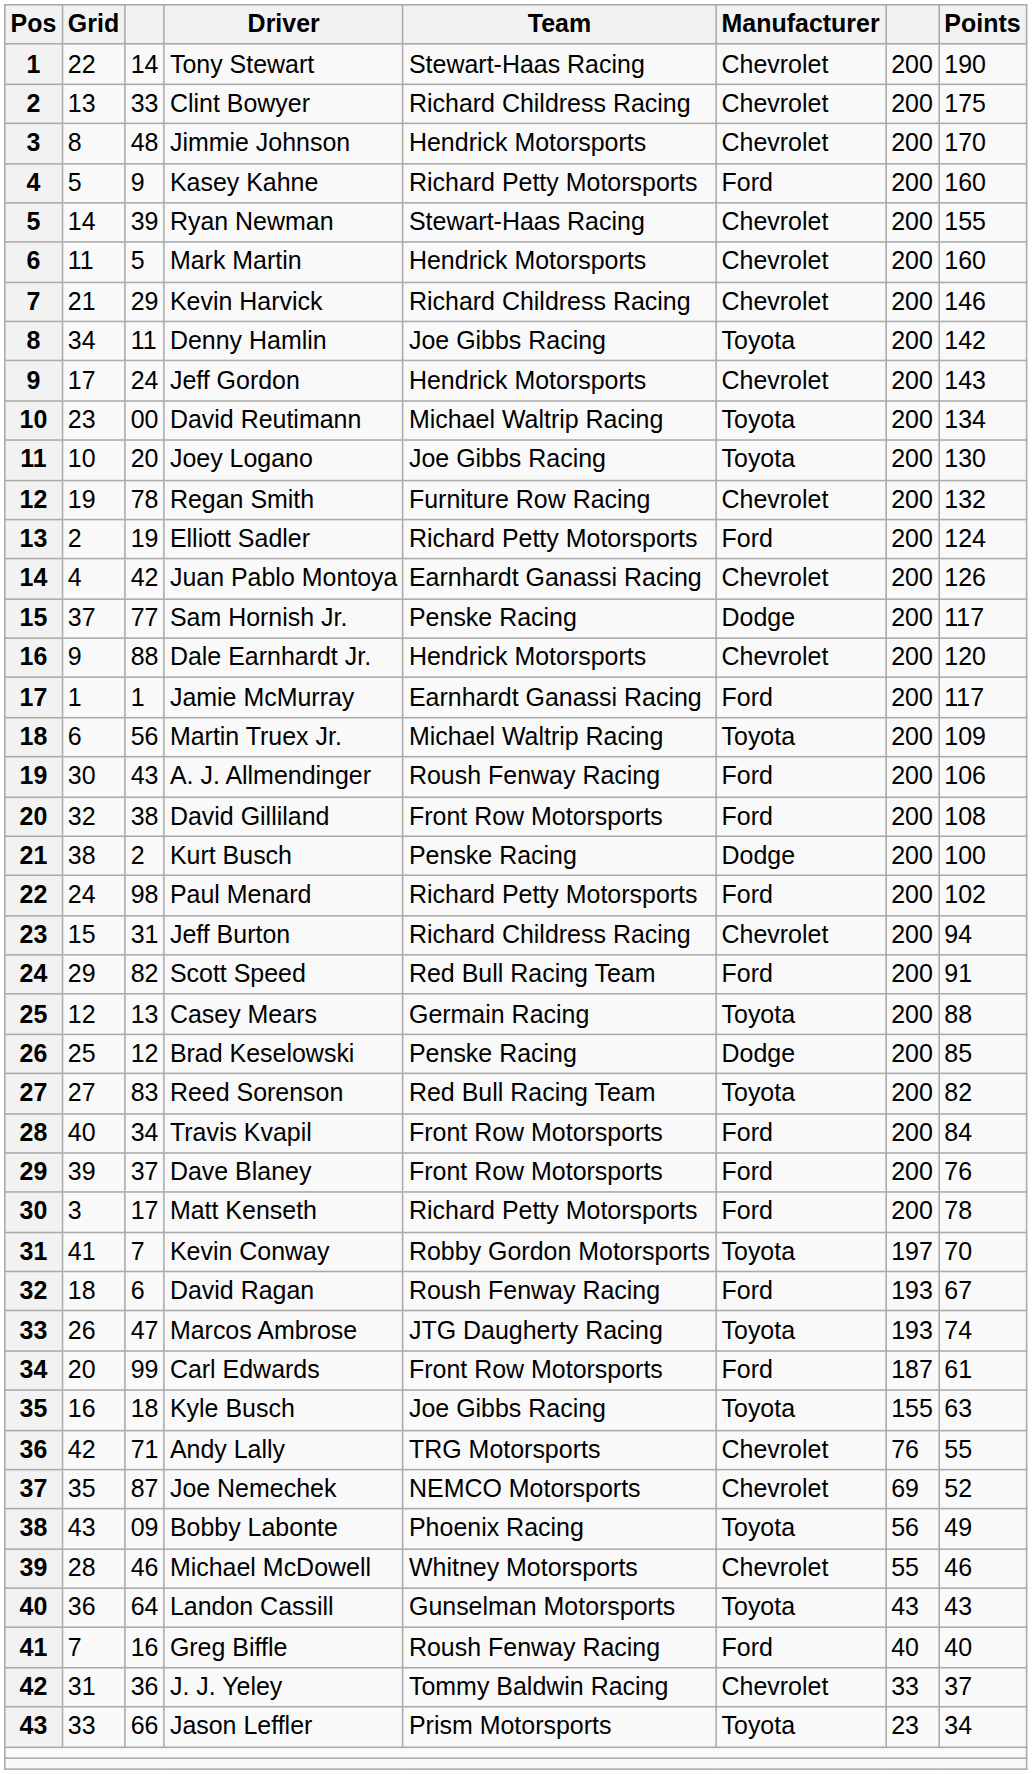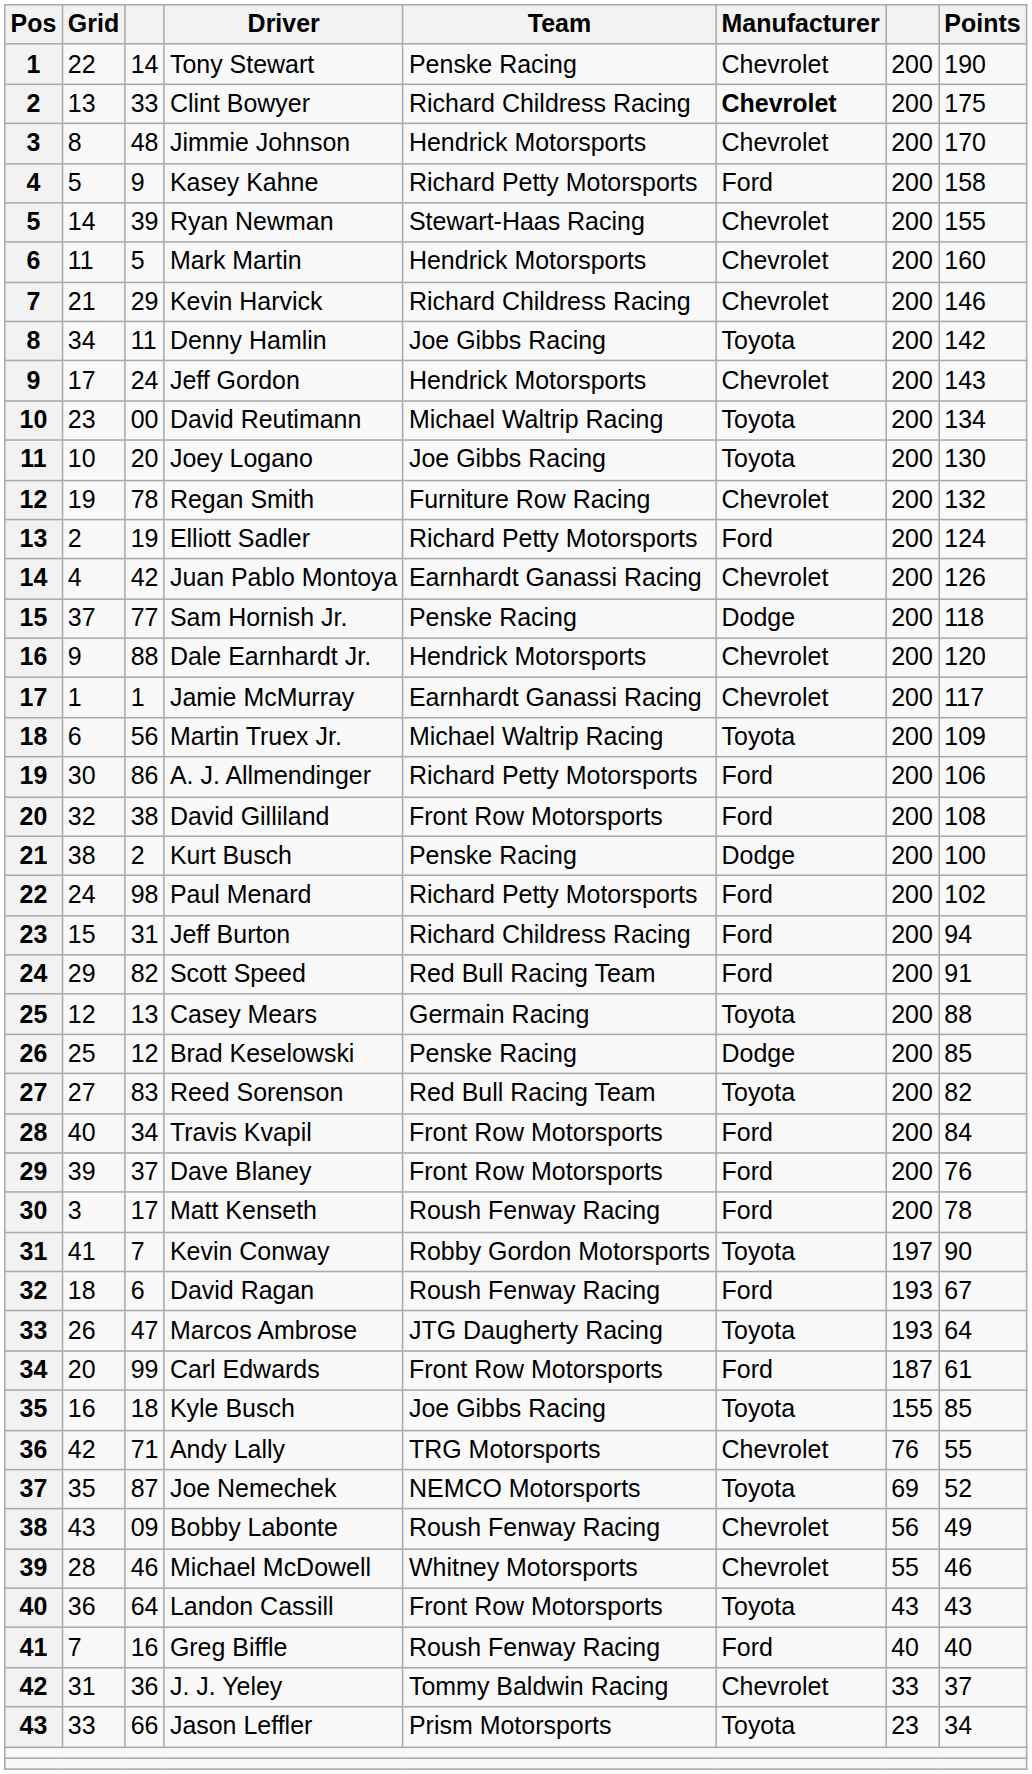 <table class="sortable wikitable" border="1">
 <tr>
 <th scope="col">Pos</th>
 <th scope="col">Grid</th>
 <th scope="col"></th>
 <th scope="col">Driver</th>
 <th scope="col">Team</th>
 <th scope="col">Manufacturer</th>
 <th scope="col"></th>
 <th scope="col">Points</th>
 </tr>
 <tr>
 <th scope="row">1</th>
 <td>22</td>
 <td>14</td>
 <td>Tony Stewart</td>
-<td>Stewart-Haas Racing</td>
+<td>Penske Racing</td>
 <td>Chevrolet</td>
 <td>200</td>
 <td>190</td>
 </tr>
 <tr>
 <th scope="row">2</th>
 <td>13</td>
 <td>33</td>
 <td>Clint Bowyer</td>
 <td>Richard Childress Racing</td>
-<td>Chevrolet</td>
+<td><strong>Chevrolet</strong></td>
 <td>200</td>
 <td>175</td>
 </tr>
 <tr>
 <th scope="row">3</th>
 <td>8</td>
 <td>48</td>
 <td>Jimmie Johnson</td>
 <td>Hendrick Motorsports</td>
 <td>Chevrolet</td>
 <td>200</td>
 <td>170</td>
 </tr>
 <tr>
 <th scope="row">4</th>
 <td>5</td>
 <td>9</td>
 <td>Kasey Kahne</td>
 <td>Richard Petty Motorsports</td>
 <td>Ford</td>
 <td>200</td>
-<td>160</td>
+<td>158</td>
 </tr>
 <tr>
 <th scope="row">5</th>
 <td>14</td>
 <td>39</td>
 <td>Ryan Newman</td>
 <td>Stewart-Haas Racing</td>
 <td>Chevrolet</td>
 <td>200</td>
 <td>155</td>
 </tr>
 <tr>
 <th scope="row">6</th>
 <td>11</td>
 <td>5</td>
 <td>Mark Martin</td>
 <td>Hendrick Motorsports</td>
 <td>Chevrolet</td>
 <td>200</td>
 <td>160</td>
 </tr>
 <tr>
 <th scope="row">7</th>
 <td>21</td>
 <td>29</td>
 <td>Kevin Harvick</td>
 <td>Richard Childress Racing</td>
 <td>Chevrolet</td>
 <td>200</td>
 <td>146</td>
 </tr>
 <tr>
 <th scope="row">8</th>
 <td>34</td>
 <td>11</td>
 <td>Denny Hamlin</td>
 <td>Joe Gibbs Racing</td>
 <td>Toyota</td>
 <td>200</td>
 <td>142</td>
 </tr>
 <tr>
 <th scope="row">9</th>
 <td>17</td>
 <td>24</td>
 <td>Jeff Gordon</td>
 <td>Hendrick Motorsports</td>
 <td>Chevrolet</td>
 <td>200</td>
 <td>143</td>
 </tr>
 <tr>
 <th scope="row">10</th>
 <td>23</td>
 <td>00</td>
 <td>David Reutimann</td>
 <td>Michael Waltrip Racing</td>
 <td>Toyota</td>
 <td>200</td>
 <td>134</td>
 </tr>
 <tr>
 <th scope="row">11</th>
 <td>10</td>
 <td>20</td>
 <td>Joey Logano</td>
 <td>Joe Gibbs Racing</td>
 <td>Toyota</td>
 <td>200</td>
 <td>130</td>
 </tr>
 <tr>
 <th scope="row">12</th>
 <td>19</td>
 <td>78</td>
 <td>Regan Smith</td>
 <td>Furniture Row Racing</td>
 <td>Chevrolet</td>
 <td>200</td>
 <td>132</td>
 </tr>
 <tr>
 <th scope="row">13</th>
 <td>2</td>
 <td>19</td>
 <td>Elliott Sadler</td>
 <td>Richard Petty Motorsports</td>
 <td>Ford</td>
 <td>200</td>
 <td>124</td>
 </tr>
 <tr>
 <th scope="row">14</th>
 <td>4</td>
 <td>42</td>
 <td>Juan Pablo Montoya</td>
 <td>Earnhardt Ganassi Racing</td>
 <td>Chevrolet</td>
 <td>200</td>
 <td>126</td>
 </tr>
 <tr>
 <th scope="row">15</th>
 <td>37</td>
 <td>77</td>
 <td>Sam Hornish Jr.</td>
 <td>Penske Racing</td>
 <td>Dodge</td>
 <td>200</td>
-<td>117</td>
+<td>118</td>
 </tr>
 <tr>
 <th scope="row">16</th>
 <td>9</td>
 <td>88</td>
 <td>Dale Earnhardt Jr.</td>
 <td>Hendrick Motorsports</td>
 <td>Chevrolet</td>
 <td>200</td>
 <td>120</td>
 </tr>
 <tr>
 <th scope="row">17</th>
 <td>1</td>
 <td>1</td>
 <td>Jamie McMurray</td>
 <td>Earnhardt Ganassi Racing</td>
-<td>Ford</td>
+<td>Chevrolet</td>
 <td>200</td>
 <td>117</td>
 </tr>
 <tr>
 <th scope="row">18</th>
 <td>6</td>
 <td>56</td>
 <td>Martin Truex Jr.</td>
 <td>Michael Waltrip Racing</td>
 <td>Toyota</td>
 <td>200</td>
 <td>109</td>
 </tr>
 <tr>
 <th scope="row">19</th>
 <td>30</td>
-<td>43</td>
+<td>86</td>
 <td>A. J. Allmendinger</td>
-<td>Roush Fenway Racing</td>
+<td>Richard Petty Motorsports</td>
 <td>Ford</td>
 <td>200</td>
 <td>106</td>
 </tr>
 <tr>
 <th scope="row">20</th>
 <td>32</td>
 <td>38</td>
 <td>David Gilliland</td>
 <td>Front Row Motorsports</td>
 <td>Ford</td>
 <td>200</td>
 <td>108</td>
 </tr>
 <tr>
 <th scope="row">21</th>
 <td>38</td>
 <td>2</td>
 <td>Kurt Busch</td>
 <td>Penske Racing</td>
 <td>Dodge</td>
 <td>200</td>
 <td>100</td>
 </tr>
 <tr>
 <th scope="row">22</th>
 <td>24</td>
 <td>98</td>
 <td>Paul Menard</td>
 <td>Richard Petty Motorsports</td>
 <td>Ford</td>
 <td>200</td>
 <td>102</td>
 </tr>
 <tr>
 <th scope="row">23</th>
 <td>15</td>
 <td>31</td>
 <td>Jeff Burton</td>
 <td>Richard Childress Racing</td>
-<td>Chevrolet</td>
+<td>Ford</td>
 <td>200</td>
 <td>94</td>
 </tr>
 <tr>
 <th scope="row">24</th>
 <td>29</td>
 <td>82</td>
 <td>Scott Speed</td>
 <td>Red Bull Racing Team</td>
 <td>Ford</td>
 <td>200</td>
 <td>91</td>
 </tr>
 <tr>
 <th scope="row">25</th>
 <td>12</td>
 <td>13</td>
 <td>Casey Mears</td>
 <td>Germain Racing</td>
 <td>Toyota</td>
 <td>200</td>
 <td>88</td>
 </tr>
 <tr>
 <th scope="row">26</th>
 <td>25</td>
 <td>12</td>
 <td>Brad Keselowski</td>
 <td>Penske Racing</td>
 <td>Dodge</td>
 <td>200</td>
 <td>85</td>
 </tr>
 <tr>
 <th scope="row">27</th>
 <td>27</td>
 <td>83</td>
 <td>Reed Sorenson</td>
 <td>Red Bull Racing Team</td>
 <td>Toyota</td>
 <td>200</td>
 <td>82</td>
 </tr>
 <tr>
 <th scope="row">28</th>
 <td>40</td>
 <td>34</td>
 <td>Travis Kvapil</td>
 <td>Front Row Motorsports</td>
 <td>Ford</td>
 <td>200</td>
 <td>84</td>
 </tr>
 <tr>
 <th scope="row">29</th>
 <td>39</td>
 <td>37</td>
 <td>Dave Blaney</td>
 <td>Front Row Motorsports</td>
 <td>Ford</td>
 <td>200</td>
 <td>76</td>
 </tr>
 <tr>
 <th scope="row">30</th>
 <td>3</td>
 <td>17</td>
 <td>Matt Kenseth</td>
-<td>Richard Petty Motorsports</td>
+<td>Roush Fenway Racing</td>
 <td>Ford</td>
 <td>200</td>
 <td>78</td>
 </tr>
 <tr>
 <th scope="row">31</th>
 <td>41</td>
 <td>7</td>
 <td>Kevin Conway</td>
 <td>Robby Gordon Motorsports</td>
 <td>Toyota</td>
 <td>197</td>
-<td>70</td>
+<td>90</td>
 </tr>
 <tr>
 <th scope="row">32</th>
 <td>18</td>
 <td>6</td>
 <td>David Ragan</td>
 <td>Roush Fenway Racing</td>
 <td>Ford</td>
 <td>193</td>
 <td>67</td>
 </tr>
 <tr>
 <th scope="row">33</th>
 <td>26</td>
 <td>47</td>
 <td>Marcos Ambrose</td>
 <td>JTG Daugherty Racing</td>
 <td>Toyota</td>
 <td>193</td>
-<td>74</td>
+<td>64</td>
 </tr>
 <tr>
 <th scope="row">34</th>
 <td>20</td>
 <td>99</td>
 <td>Carl Edwards</td>
 <td>Front Row Motorsports</td>
 <td>Ford</td>
 <td>187</td>
 <td>61</td>
 </tr>
 <tr>
 <th scope="row">35</th>
 <td>16</td>
 <td>18</td>
 <td>Kyle Busch</td>
 <td>Joe Gibbs Racing</td>
 <td>Toyota</td>
 <td>155</td>
-<td>63</td>
+<td>85</td>
 </tr>
 <tr>
 <th scope="row">36</th>
 <td>42</td>
 <td>71</td>
 <td>Andy Lally</td>
 <td>TRG Motorsports</td>
 <td>Chevrolet</td>
 <td>76</td>
 <td>55</td>
 </tr>
 <tr>
 <th scope="row">37</th>
 <td>35</td>
 <td>87</td>
 <td>Joe Nemechek</td>
 <td>NEMCO Motorsports</td>
-<td>Chevrolet</td>
+<td>Toyota</td>
 <td>69</td>
 <td>52</td>
 </tr>
 <tr>
 <th scope="row">38</th>
 <td>43</td>
 <td>09</td>
 <td>Bobby Labonte</td>
-<td>Phoenix Racing</td>
-<td>Toyota</td>
+<td>Roush Fenway Racing</td>
+<td>Chevrolet</td>
 <td>56</td>
 <td>49</td>
 </tr>
 <tr>
 <th scope="row">39</th>
 <td>28</td>
 <td>46</td>
 <td>Michael McDowell</td>
 <td>Whitney Motorsports</td>
 <td>Chevrolet</td>
 <td>55</td>
 <td>46</td>
 </tr>
 <tr>
 <th scope="row">40</th>
 <td>36</td>
 <td>64</td>
 <td>Landon Cassill</td>
-<td>Gunselman Motorsports</td>
+<td>Front Row Motorsports</td>
 <td>Toyota</td>
 <td>43</td>
 <td>43</td>
 </tr>
 <tr>
 <th scope="row">41</th>
 <td>7</td>
 <td>16</td>
 <td>Greg Biffle</td>
 <td>Roush Fenway Racing</td>
 <td>Ford</td>
 <td>40</td>
 <td>40</td>
 </tr>
 <tr>
 <th scope="row">42</th>
 <td>31</td>
 <td>36</td>
 <td>J. J. Yeley</td>
 <td>Tommy Baldwin Racing</td>
 <td>Chevrolet</td>
 <td>33</td>
 <td>37</td>
 </tr>
 <tr>
 <th scope="row">43</th>
 <td>33</td>
 <td>66</td>
 <td>Jason Leffler</td>
 <td>Prism Motorsports</td>
 <td>Toyota</td>
 <td>23</td>
 <td>34</td>
 </tr>
 <tr class="sortbottom">
 <td colspan="9"></td>
 </tr>
 <tr class="sortbottom">
 <td colspan="9"></td>
 </tr>
 </table>
